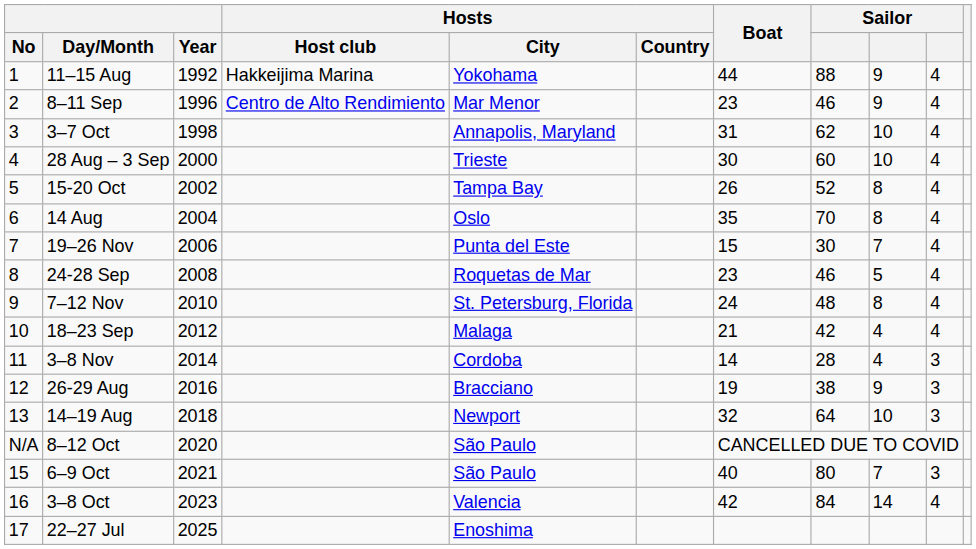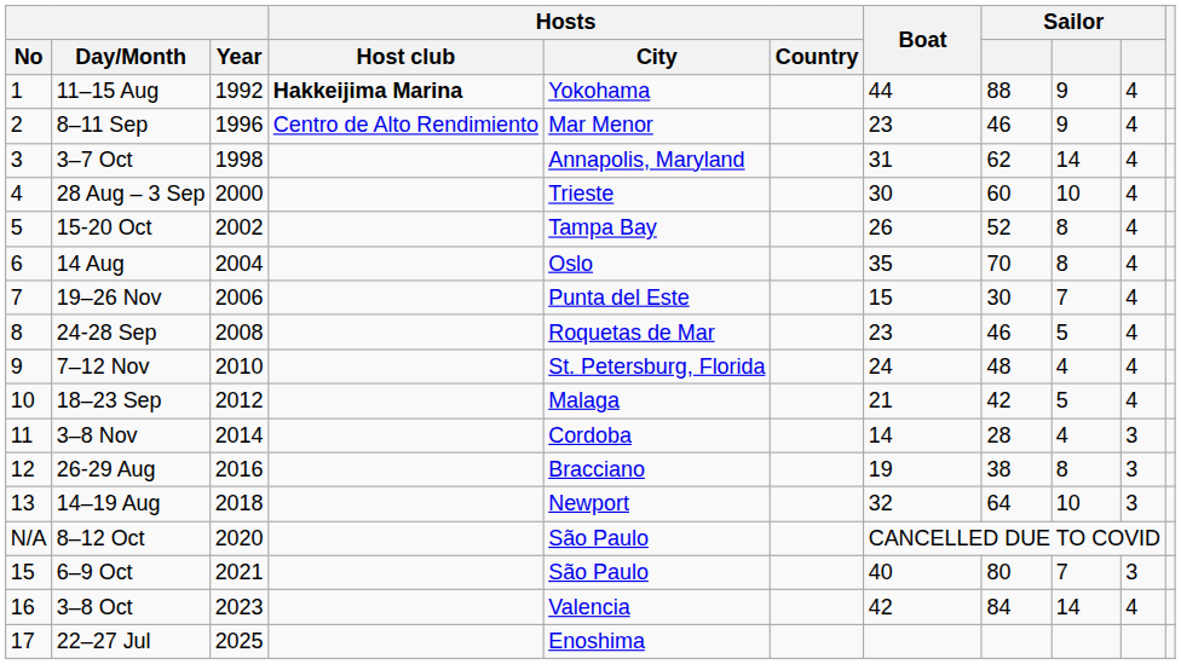 <table class="wikitable">
 <tr>
 <th colspan=3></th>
 <th colspan=3>Hosts</th>
 <th rowspan=2>Boat</th>
 <th colspan=3>Sailor</th>
 <th rowspan=2></th>
 </tr>
 <tr>
 <th>No</th>
 <th>Day/Month</th>
 <th>Year</th>
 <th>Host club</th>
 <th>City</th>
 <th>Country</th>
 <th></th>
 <th></th>
 <th></th>
 </tr>
 <tr>
 <td>1</td>
 <td>11–15 Aug</td>
 <td>1992</td>
-<td>Hakkeijima Marina</td>
+<td><strong>Hakkeijima Marina</strong></td>
 <td><a href='#'>Yokohama</a></td>
 <td></td>
 <td>44</td>
 <td>88</td>
 <td>9</td>
 <td>4</td>
 <td></td>
 </tr>
 <tr>
 <td>2</td>
 <td>8–11 Sep</td>
 <td>1996</td>
 <td><a href='#'>Centro de Alto Rendimiento</a></td>
 <td><a href='#'>Mar Menor</a></td>
 <td></td>
 <td>23</td>
 <td>46</td>
 <td>9</td>
 <td>4</td>
 <td></td>
 </tr>
 <tr>
 <td>3</td>
 <td>3–7 Oct</td>
 <td>1998</td>
 <td></td>
 <td><a href='#'>Annapolis, Maryland</a></td>
 <td></td>
 <td>31</td>
 <td>62</td>
-<td>10</td>
+<td>14</td>
 <td>4</td>
 <td></td>
 </tr>
 <tr>
 <td>4</td>
 <td>28 Aug – 3 Sep</td>
 <td>2000</td>
 <td></td>
 <td><a href='#'>Trieste</a></td>
 <td></td>
 <td>30</td>
 <td>60</td>
 <td>10</td>
 <td>4</td>
 <td></td>
 </tr>
 <tr>
 <td>5</td>
 <td>15-20 Oct</td>
 <td>2002</td>
 <td></td>
 <td><a href='#'>Tampa Bay</a></td>
 <td></td>
 <td>26</td>
 <td>52</td>
 <td>8</td>
 <td>4</td>
 <td></td>
 </tr>
 <tr>
 <td>6</td>
 <td>14 Aug</td>
 <td>2004</td>
 <td></td>
 <td><a href='#'>Oslo</a></td>
 <td></td>
 <td>35</td>
 <td>70</td>
 <td>8</td>
 <td>4</td>
 <td></td>
 </tr>
 <tr>
 <td>7</td>
 <td>19–26 Nov</td>
 <td>2006</td>
 <td></td>
 <td><a href='#'>Punta del Este</a></td>
 <td></td>
 <td>15</td>
 <td>30</td>
 <td>7</td>
 <td>4</td>
 <td></td>
 </tr>
 <tr>
 <td>8</td>
 <td>24-28 Sep</td>
 <td>2008</td>
 <td></td>
 <td><a href='#'>Roquetas de Mar</a></td>
 <td></td>
 <td>23</td>
 <td>46</td>
 <td>5</td>
 <td>4</td>
 <td></td>
 </tr>
 <tr>
 <td>9</td>
 <td>7–12 Nov</td>
 <td>2010</td>
 <td></td>
 <td><a href='#'>St. Petersburg, Florida</a></td>
 <td></td>
 <td>24</td>
 <td>48</td>
-<td>8</td>
+<td>4</td>
 <td>4</td>
 <td></td>
 </tr>
 <tr>
 <td>10</td>
 <td>18–23 Sep</td>
 <td>2012</td>
 <td></td>
 <td><a href='#'>Malaga</a></td>
 <td></td>
 <td>21</td>
 <td>42</td>
-<td>4</td>
+<td>5</td>
 <td>4</td>
 <td></td>
 </tr>
 <tr>
 <td>11</td>
 <td>3–8 Nov</td>
 <td>2014</td>
 <td></td>
 <td><a href='#'>Cordoba</a></td>
 <td></td>
 <td>14</td>
 <td>28</td>
 <td>4</td>
 <td>3</td>
 <td></td>
 </tr>
 <tr>
 <td>12</td>
 <td>26-29 Aug</td>
 <td>2016</td>
 <td></td>
 <td><a href='#'>Bracciano</a></td>
 <td></td>
 <td>19</td>
 <td>38</td>
-<td>9</td>
+<td>8</td>
 <td>3</td>
 <td></td>
 </tr>
 <tr>
 <td>13</td>
 <td>14–19 Aug</td>
 <td>2018</td>
 <td></td>
 <td><a href='#'>Newport</a></td>
 <td></td>
 <td>32</td>
 <td>64</td>
 <td>10</td>
 <td>3</td>
 <td></td>
 </tr>
 <tr>
 <td>N/A</td>
 <td>8–12 Oct</td>
 <td>2020</td>
 <td></td>
 <td><a href='#'>São Paulo</a></td>
 <td></td>
 <td COLSPAN=4>CANCELLED DUE TO COVID</td>
 <td></td>
 </tr>
 <tr>
 <td>15</td>
 <td>6–9 Oct</td>
 <td>2021</td>
 <td></td>
 <td><a href='#'>São Paulo</a></td>
 <td></td>
 <td>40</td>
 <td>80</td>
 <td>7</td>
 <td>3</td>
 <td></td>
 </tr>
 <tr>
 <td>16</td>
 <td>3–8 Oct</td>
 <td>2023</td>
 <td></td>
 <td><a href='#'>Valencia</a></td>
 <td></td>
 <td>42</td>
 <td>84</td>
 <td>14</td>
 <td>4</td>
 <td></td>
 </tr>
 <tr>
 <td>17</td>
 <td>22–27 Jul</td>
 <td>2025</td>
 <td></td>
 <td><a href='#'>Enoshima</a></td>
 <td></td>
 <td></td>
 <td></td>
 <td></td>
 <td></td>
 <td></td>
 </tr>
 </table>
